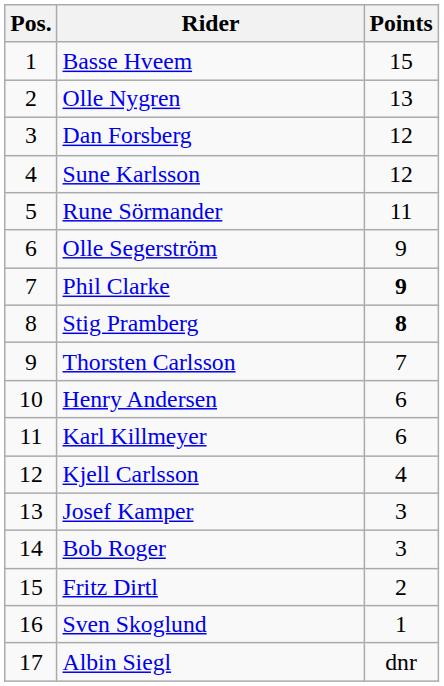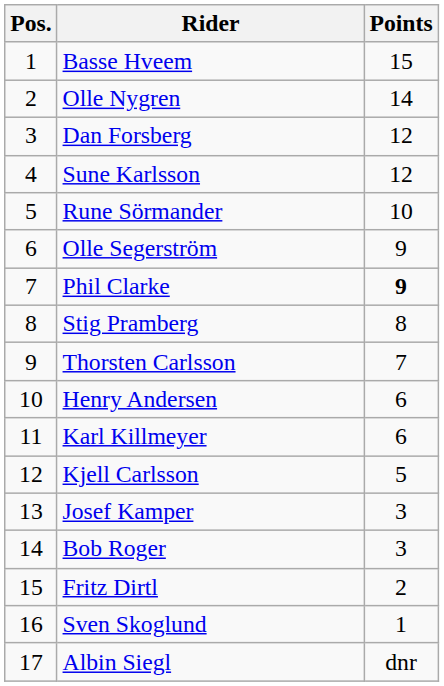 <table class=wikitable>
 <tr>
 <th width=25px>Pos.</th>
 <th width=200px>Rider</th>
 <th width=40px>Points</th>
 </tr>
 <tr align=center >
 <td>1</td>
 <td align=left> <a href='#'>Basse Hveem</a></td>
 <td>15</td>
 </tr>
 <tr align=center >
 <td>2</td>
 <td align=left> <a href='#'>Olle Nygren</a></td>
-<td>13</td>
+<td>14</td>
 </tr>
 <tr align=center >
 <td>3</td>
 <td align=left> <a href='#'>Dan Forsberg</a></td>
 <td>12</td>
 </tr>
 <tr align=center >
 <td>4</td>
 <td align=left> <a href='#'>Sune Karlsson</a></td>
 <td>12</td>
 </tr>
 <tr align=center >
 <td>5</td>
 <td align=left> <a href='#'>Rune Sörmander</a></td>
-<td>11</td>
+<td>10</td>
 </tr>
 <tr align=center >
 <td>6</td>
 <td align=left> <a href='#'>Olle Segerström</a></td>
 <td>9</td>
 </tr>
 <tr align=center >
 <td>7</td>
 <td align=left> <a href='#'>Phil Clarke</a></td>
 <td><strong>9</strong></td>
 </tr>
 <tr align=center >
 <td>8</td>
 <td align=left> <a href='#'>Stig Pramberg</a></td>
-<td><strong>8</strong></td>
+<td>8</td>
 </tr>
 <tr align=center>
 <td>9</td>
 <td align=left> <a href='#'>Thorsten Carlsson</a></td>
 <td>7</td>
 </tr>
 <tr align=center>
 <td>10</td>
 <td align=left> <a href='#'>Henry Andersen</a></td>
 <td>6</td>
 </tr>
 <tr align=center>
 <td>11</td>
 <td align=left> <a href='#'>Karl Killmeyer</a></td>
 <td>6</td>
 </tr>
 <tr align=center>
 <td>12</td>
 <td align=left> <a href='#'>Kjell Carlsson</a></td>
-<td>4</td>
+<td>5</td>
 </tr>
 <tr align=center>
 <td>13</td>
 <td align=left> <a href='#'>Josef Kamper</a></td>
 <td>3</td>
 </tr>
 <tr align=center>
 <td>14</td>
 <td align=left> <a href='#'>Bob Roger</a></td>
 <td>3</td>
 </tr>
 <tr align=center>
 <td>15</td>
 <td align=left> <a href='#'>Fritz Dirtl</a></td>
 <td>2</td>
 </tr>
 <tr align=center>
 <td>16</td>
 <td align=left> <a href='#'>Sven Skoglund</a></td>
 <td>1</td>
 </tr>
 <tr align=center>
 <td>17</td>
 <td align=left> <a href='#'>Albin Siegl</a></td>
 <td>dnr</td>
 </tr>
 </table>
